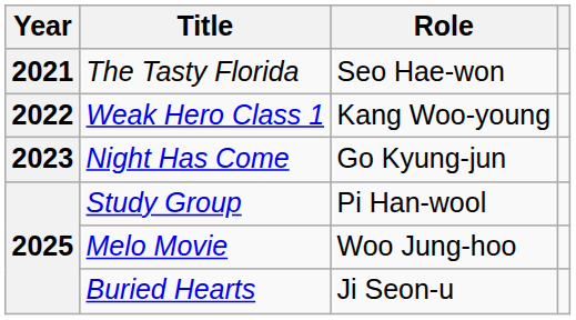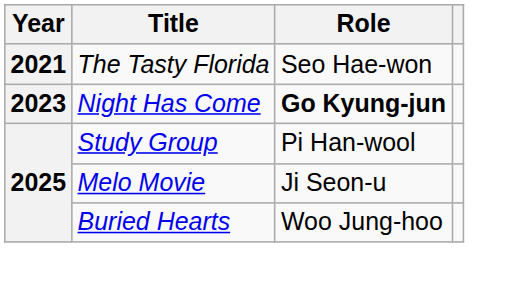 <table class="wikitable plainrowheaders sortable">
 <tr>
 <th scope="col">Year</th>
 <th scope="col">Title</th>
 <th scope="col">Role</th>
 <th scope="col" class="unsortable"></th>
 </tr>
 <tr>
 <th scope="row">2021</th>
 <td><em>The Tasty Florida</em></td>
 <td>Seo Hae-won</td>
 <td style="text-align:center"></td>
 </tr>
 <tr>
-<th scope="row">2022</th>
-<td><em><a href='#'>Weak Hero Class 1</a></em></td>
-<td>Kang Woo-young</td>
-<td style="text-align:center"></td>
-</tr>
-<tr>
 <th scope="row">2023</th>
 <td><em><a href='#'>Night Has Come</a></em></td>
-<td>Go Kyung-jun</td>
+<td><strong>Go Kyung-jun</strong></td>
 <td style="text-align:center"></td>
 </tr>
 <tr>
 <th scope="row" rowspan="3">2025</th>
 <td><em><a href='#'>Study Group</a></em></td>
 <td>Pi Han-wool</td>
 <td style="text-align:center"></td>
 </tr>
 <tr>
 <td><em><a href='#'>Melo Movie</a></em></td>
-<td>Woo Jung-hoo</td>
+<td>Ji Seon-u</td>
 <td style="text-align:center"></td>
 </tr>
 <tr>
 <td><em><a href='#'>Buried Hearts</a></em></td>
-<td>Ji Seon-u</td>
+<td>Woo Jung-hoo</td>
 <td style="text-align:center"></td>
 </tr>
 </table>
